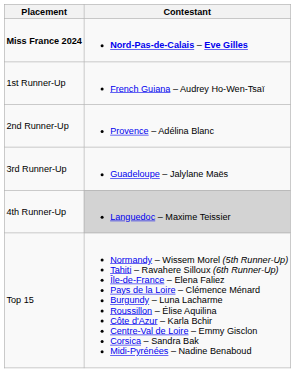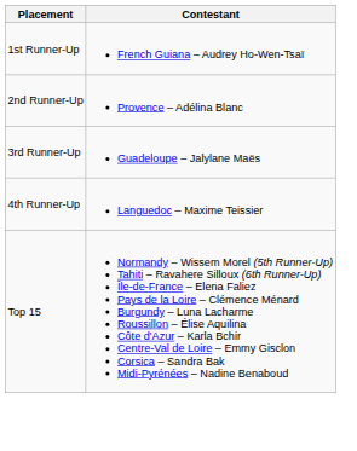 <table class="wikitable sortable" style="font-size: 95%;">
 <tr>
 <th>Placement</th>
 <th>Contestant</th>
-</tr>
-<tr>
-<td><strong>Miss France 2024</strong></td>
-<td><br><ul><li><strong> <a href='#'>Nord-Pas-de-Calais</a></strong> – <strong><a href='#'>Eve Gilles</a></strong></li></ul></td>
 </tr>
 <tr>
 <td>1st Runner-Up</td>
 <td><br><ul><li> <a href='#'>French Guiana</a> – Audrey Ho-Wen-Tsaï</li></ul></td>
 </tr>
 <tr>
 <td>2nd Runner-Up</td>
 <td><br><ul><li> <a href='#'>Provence</a> – Adélina Blanc</li></ul></td>
 </tr>
 <tr>
 <td>3rd Runner-Up</td>
 <td><br><ul><li> <a href='#'>Guadeloupe</a> – Jalylane Maës</li></ul></td>
 </tr>
 <tr>
 <td>4th Runner-Up</td>
-<td style="background: lightgrey;"><br><ul><li> <a href='#'>Languedoc</a> – Maxime Teissier</li></ul></td>
+<td><br><ul><li> <a href='#'>Languedoc</a> – Maxime Teissier</li></ul></td>
 </tr>
 <tr>
 <td>Top 15</td>
 <td><br><ul><li> <a href='#'>Normandy</a> – Wissem Morel <em>(5th Runner-Up)</em></li><li> <a href='#'>Tahiti</a> – Ravahere Silloux <em>(6th Runner-Up)</em></li><li> <a href='#'>Île-de-France</a> – Elena Faliez</li><li> <a href='#'>Pays de la Loire</a> – Clémence Ménard</li><li> <a href='#'>Burgundy</a> – Luna Lacharme</li><li> <a href='#'>Roussillon</a> – Élise Aquilina</li><li> <a href='#'>Côte d'Azur</a> – Karla Bchir</li><li> <a href='#'>Centre-Val de Loire</a> – Emmy Gisclon</li><li> <a href='#'>Corsica</a> – Sandra Bak</li><li> <a href='#'>Midi-Pyrénées</a> – Nadine Benaboud</li></ul></td>
 </tr>
 </table>
